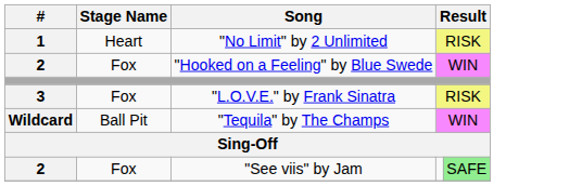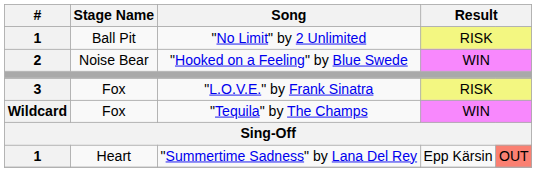 <table class="wikitable plainrowheaders" style="text-align: center;">
 <tr>
 <th>#</th>
 <th>Stage Name</th>
 <th>Song</th>
 <th colspan="2">Result</th>
 </tr>
 <tr>
 <th>1</th>
-<td>Heart</td>
+<td>Ball Pit</td>
 <td>"<a href='#'>No Limit</a>" by <a href='#'>2 Unlimited</a></td>
 <td colspan="2" bgcolor="#F3F781">RISK</td>
 </tr>
 <tr>
 <th>2</th>
-<td>Fox</td>
+<td>Noise Bear</td>
 <td>"<a href='#'>Hooked on a Feeling</a>" by <a href='#'>Blue Swede</a></td>
 <td colspan="2" bgcolor="#F888FD">WIN</td>
 </tr>
 <tr>
 <td colspan="5" style="background:darkgray"></td>
 </tr>
 <tr>
 <th>3</th>
 <td>Fox</td>
 <td>"<a href='#'>L.O.V.E.</a>" by <a href='#'>Frank Sinatra</a></td>
 <td colspan="2" bgcolor="#F3F781">RISK</td>
 </tr>
 <tr>
 <th>Wildcard</th>
-<td>Ball Pit</td>
+<td>Fox</td>
 <td>"<a href='#'>Tequila</a>" by <a href='#'>The Champs</a></td>
 <td colspan="2" bgcolor="#F888FD">WIN</td>
 </tr>
 <tr>
 <th colspan="5">Sing-Off</th>
 </tr>
 <tr>
-<th>2</th>
-<td>Fox</td>
-<td>"See viis" by Jam</td>
-<td></td>
-<td bgcolor="lightgreen">SAFE</td>
+<th>1</th>
+<td>Heart</td>
+<td>"<a href='#'>Summertime Sadness</a>" by <a href='#'>Lana Del Rey</a></td>
+<td>Epp Kärsin</td>
+<td bgcolor="salmon">OUT</td>
 </tr>
 <tr>
 </tr>
 </table>
